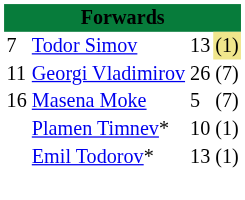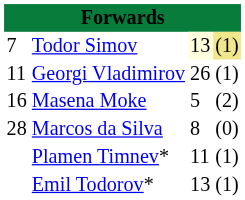 <table class="toccolours" border="0" cellpadding="2" cellspacing="0" align=left style="margin:0.5em;">
 <tr>
 <th colspan="4" align="center" bgcolor="#077C3B"><span>Forwards</span></th>
 </tr>
 <tr>
 <td>7</td>
 <td> <a href='#'>Todor Simov</a></td>
-<td>13</td>
+<td style="background: lightyellow;">13</td>
 <td style="background: khaki;">(1)</td>
 </tr>
 <tr>
 <td>11</td>
 <td> <a href='#'>Georgi Vladimirov</a></td>
 <td>26</td>
-<td>(7)</td>
+<td>(1)</td>
 </tr>
 <tr>
 <td>16</td>
 <td> <a href='#'>Masena Moke</a></td>
 <td>5</td>
-<td>(7)</td>
+<td>(2)</td>
+</tr>
+<tr>
+<td>28</td>
+<td> <a href='#'>Marcos da Silva</a></td>
+<td>8</td>
+<td>(0)</td>
 </tr>
 <tr>
 <td></td>
 <td> <a href='#'>Plamen Timnev</a>*</td>
-<td>10</td>
+<td>11</td>
 <td>(1)</td>
 </tr>
 <tr>
 <td></td>
 <td> <a href='#'>Emil Todorov</a>*</td>
 <td>13</td>
 <td>(1)</td>
 </tr>
 <tr>
 </tr>
 </table>
